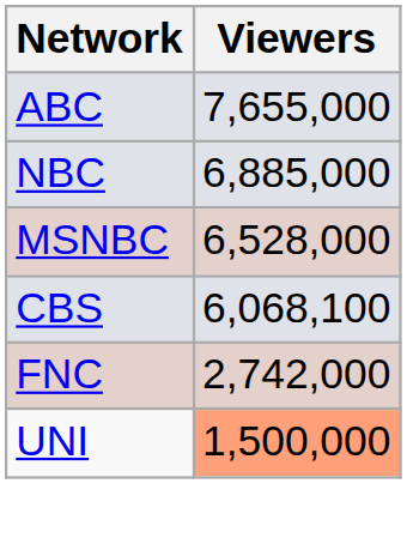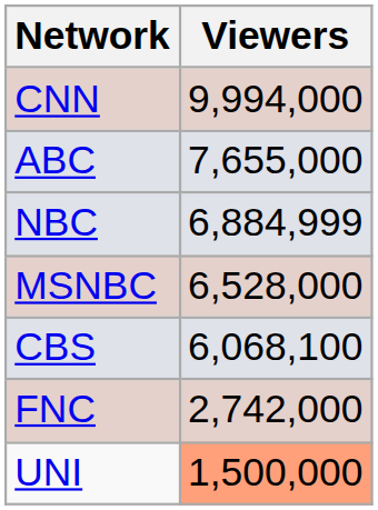 <table class="wikitable">
 <tr>
 <th>Network</th>
 <th>Viewers</th>
+</tr>
+<tr style="background:#e5d1cb;">
+<td><a href='#'>CNN</a></td>
+<td>9,994,000</td>
 </tr>
 <tr style="background:#dfe2e9;">
 <td><a href='#'>ABC</a></td>
 <td>7,655,000</td>
 </tr>
 <tr style="background:#dfe2e9;">
 <td><a href='#'>NBC</a></td>
-<td>6,885,000</td>
+<td>6,884,999</td>
 </tr>
 <tr style="background:#e5d1cb;">
 <td><a href='#'>MSNBC</a></td>
 <td>6,528,000</td>
 </tr>
 <tr style="background:#dfe2e9;">
 <td><a href='#'>CBS</a></td>
 <td>6,068,100</td>
 </tr>
 <tr style="background:#e5d1cb;">
 <td><a href='#'>FNC</a></td>
 <td>2,742,000</td>
 </tr>
 <tr>
 <td><a href='#'>UNI</a></td>
 <td style="background: lightsalmon;">1,500,000</td>
 </tr>
 </table>
